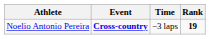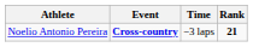 <table class=wikitable style="font-size:90%">
 <tr>
 <th>Athlete</th>
 <th>Event</th>
 <th>Time</th>
 <th>Rank</th>
 </tr>
 <tr>
 <td><a href='#'>Noelio Antonio Pereira</a></td>
 <td><strong><a href='#'>Cross-country</a></strong></td>
 <td align=center>−3 laps</td>
-<td align=center><strong>19</strong></td>
+<td align=center><strong>21</strong></td>
 </tr>
 </table>
